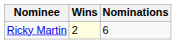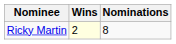 <table class="wikitable">
 <tr>
 <th>Nominee</th>
 <th>Wins</th>
 <th>Nominations</th>
 </tr>
 <tr>
 <td><a href='#'>Ricky Martin</a></td>
 <td style="background: lightyellow;">2</td>
-<td>6</td>
+<td>8</td>
 </tr>
 </table>
